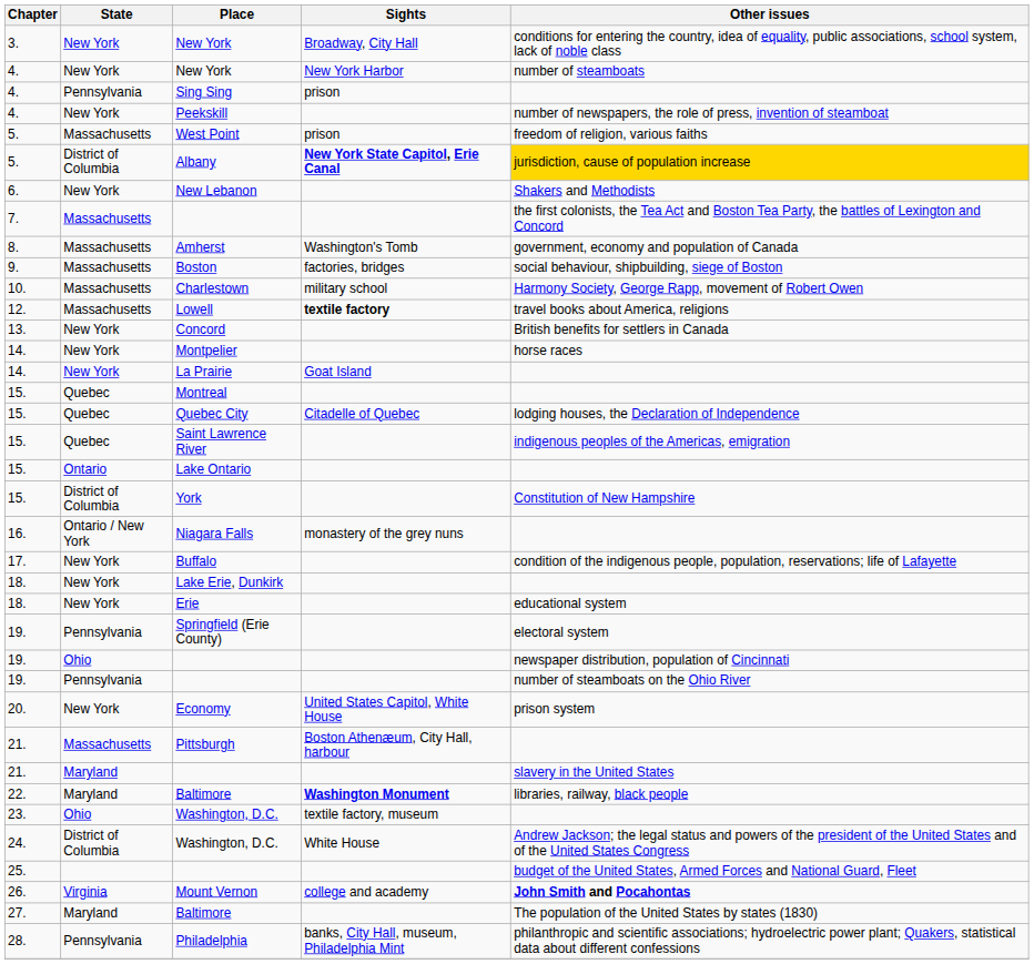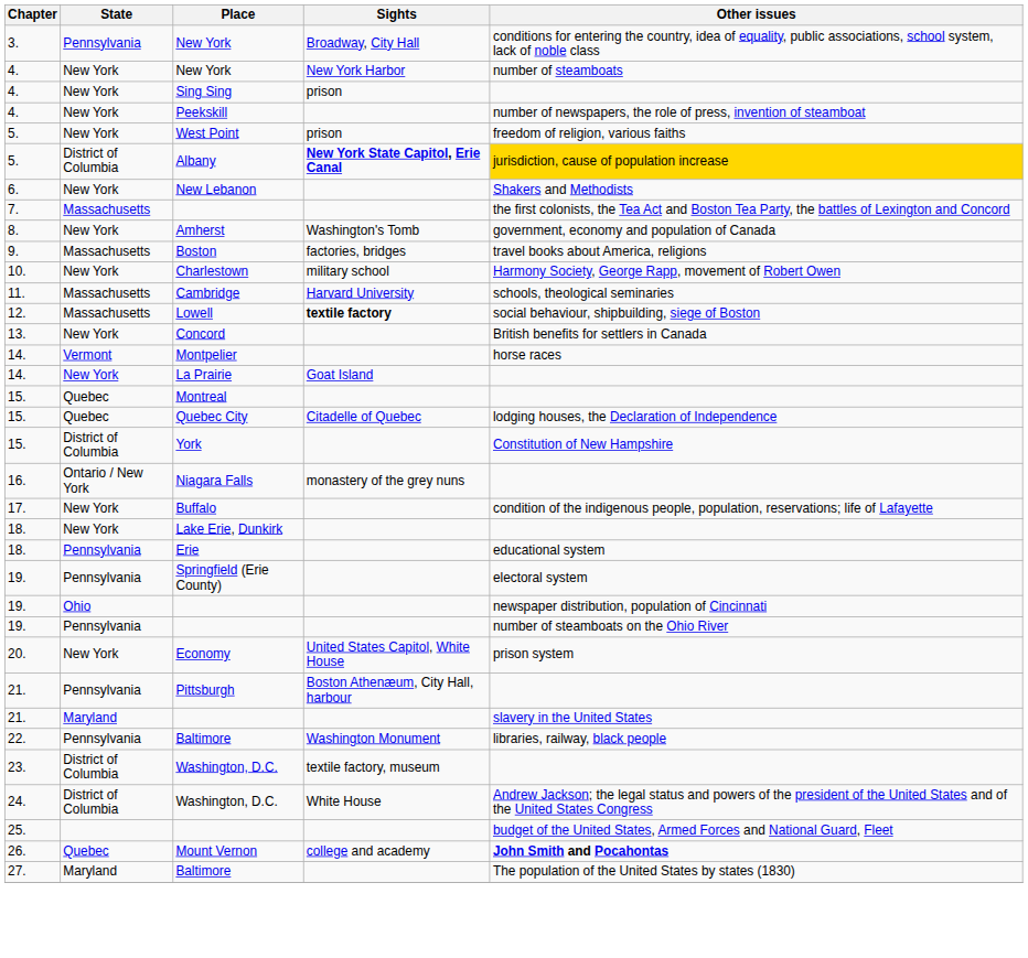 <table class="wikitable">
 <tr>
 <th>Chapter</th>
 <th>State</th>
 <th>Place</th>
 <th>Sights</th>
 <th>Other issues</th>
 </tr>
 <tr>
 <td>3.</td>
-<td><a href='#'>New York</a></td>
+<td><a href='#'>Pennsylvania</a></td>
 <td><a href='#'>New York</a></td>
 <td><a href='#'>Broadway</a>, <a href='#'>City Hall</a></td>
 <td>conditions for entering the country, idea of <a href='#'>equality</a>, public associations, <a href='#'>school</a> system, lack of <a href='#'>noble</a> class</td>
 </tr>
 <tr>
 <td>4.</td>
 <td>New York</td>
 <td>New York</td>
 <td><a href='#'>New York Harbor</a></td>
 <td>number of <a href='#'>steamboats</a></td>
 </tr>
 <tr>
 <td>4.</td>
-<td>Pennsylvania</td>
+<td>New York</td>
 <td><a href='#'>Sing Sing</a></td>
 <td>prison</td>
 <td></td>
 </tr>
 <tr>
 <td>4.</td>
 <td>New York</td>
 <td><a href='#'>Peekskill</a></td>
 <td></td>
 <td>number of newspapers, the role of press, <a href='#'>invention of steamboat</a></td>
 </tr>
 <tr>
 <td>5.</td>
-<td>Massachusetts</td>
+<td>New York</td>
 <td><a href='#'>West Point</a></td>
 <td>prison</td>
 <td>freedom of religion, various faiths</td>
 </tr>
 <tr>
 <td>5.</td>
 <td>District of Columbia</td>
 <td><a href='#'>Albany</a></td>
 <td><strong><a href='#'>New York State Capitol</a>, <a href='#'>Erie Canal</a></strong></td>
 <td style="background: gold;">jurisdiction, cause of population increase</td>
 </tr>
 <tr>
 <td>6.</td>
 <td>New York</td>
 <td><a href='#'>New Lebanon</a></td>
 <td></td>
 <td><a href='#'>Shakers</a> and <a href='#'>Methodists</a></td>
 </tr>
 <tr>
 <td>7.</td>
 <td><a href='#'>Massachusetts</a></td>
 <td></td>
 <td></td>
 <td>the first colonists, the <a href='#'>Tea Act</a> and <a href='#'>Boston Tea Party</a>, the <a href='#'>battles of Lexington and Concord</a></td>
 </tr>
 <tr>
 <td>8.</td>
-<td>Massachusetts</td>
+<td>New York</td>
 <td><a href='#'>Amherst</a></td>
 <td>Washington's Tomb</td>
 <td>government, economy and population of Canada</td>
 </tr>
 <tr>
 <td>9.</td>
 <td>Massachusetts</td>
 <td><a href='#'>Boston</a></td>
 <td>factories, bridges</td>
-<td>social behaviour, shipbuilding, <a href='#'>siege of Boston</a></td>
+<td>travel books about America, religions</td>
 </tr>
 <tr>
 <td>10.</td>
-<td>Massachusetts</td>
+<td>New York</td>
 <td><a href='#'>Charlestown</a></td>
 <td>military school</td>
 <td><a href='#'>Harmony Society</a>, <a href='#'>George Rapp</a>, movement of <a href='#'>Robert Owen</a></td>
+</tr>
+<tr>
+<td>11.</td>
+<td>Massachusetts</td>
+<td><a href='#'>Cambridge</a></td>
+<td><a href='#'>Harvard University</a></td>
+<td>schools, theological seminaries</td>
 </tr>
 <tr>
 <td>12.</td>
 <td>Massachusetts</td>
 <td><a href='#'>Lowell</a></td>
 <td><strong>textile factory</strong></td>
-<td>travel books about America, religions</td>
+<td>social behaviour, shipbuilding, <a href='#'>siege of Boston</a></td>
 </tr>
 <tr>
 <td>13.</td>
 <td>New York</td>
 <td><a href='#'>Concord</a></td>
 <td></td>
 <td>British benefits for settlers in Canada</td>
 </tr>
 <tr>
 <td>14.</td>
-<td>New York</td>
+<td><a href='#'>Vermont</a></td>
 <td><a href='#'>Montpelier</a></td>
 <td></td>
 <td>horse races</td>
 </tr>
 <tr>
 <td>14.</td>
 <td><a href='#'>New York</a></td>
 <td><a href='#'>La Prairie</a></td>
 <td><a href='#'>Goat Island</a></td>
 <td></td>
 </tr>
 <tr>
 <td>15.</td>
 <td>Quebec</td>
 <td><a href='#'>Montreal</a></td>
 <td></td>
 <td></td>
 </tr>
 <tr>
 <td>15.</td>
 <td>Quebec</td>
 <td><a href='#'>Quebec City</a></td>
 <td><a href='#'>Citadelle of Quebec</a></td>
 <td>lodging houses, the <a href='#'>Declaration of Independence</a></td>
-</tr>
-<tr>
-<td>15.</td>
-<td>Quebec</td>
-<td><a href='#'>Saint Lawrence River</a></td>
-<td></td>
-<td><a href='#'>indigenous peoples of the Americas</a>, <a href='#'>emigration</a></td>
-</tr>
-<tr>
-<td>15.</td>
-<td><a href='#'>Ontario</a></td>
-<td><a href='#'>Lake Ontario</a></td>
-<td></td>
-<td></td>
 </tr>
 <tr>
 <td>15.</td>
 <td>District of Columbia</td>
 <td><a href='#'>York</a></td>
 <td></td>
 <td><a href='#'>Constitution of New Hampshire</a></td>
 </tr>
 <tr>
 <td>16.</td>
 <td>Ontario / New York</td>
 <td><a href='#'>Niagara Falls</a></td>
 <td>monastery of the grey nuns</td>
 <td></td>
 </tr>
 <tr>
 <td>17.</td>
 <td>New York</td>
 <td><a href='#'>Buffalo</a></td>
 <td></td>
 <td>condition of the indigenous people, population, reservations; life of <a href='#'>Lafayette</a></td>
 </tr>
 <tr>
 <td>18.</td>
 <td>New York</td>
 <td><a href='#'>Lake Erie</a>, <a href='#'>Dunkirk</a></td>
 <td></td>
 <td></td>
 </tr>
 <tr>
 <td>18.</td>
-<td>New York</td>
+<td><a href='#'>Pennsylvania</a></td>
 <td><a href='#'>Erie</a></td>
 <td></td>
 <td>educational system</td>
 </tr>
 <tr>
 <td>19.</td>
 <td>Pennsylvania</td>
 <td><a href='#'>Springfield</a> (Erie County)</td>
 <td></td>
 <td>electoral system</td>
 </tr>
 <tr>
 <td>19.</td>
 <td><a href='#'>Ohio</a></td>
 <td></td>
 <td></td>
 <td>newspaper distribution, population of <a href='#'>Cincinnati</a></td>
 </tr>
 <tr>
 <td>19.</td>
 <td>Pennsylvania</td>
 <td></td>
 <td></td>
 <td>number of steamboats on the <a href='#'>Ohio River</a></td>
 </tr>
 <tr>
 <td>20.</td>
 <td>New York</td>
 <td><a href='#'>Economy</a></td>
 <td><a href='#'>United States Capitol</a>, <a href='#'>White House</a></td>
 <td>prison system</td>
 </tr>
 <tr>
 <td>21.</td>
-<td><a href='#'>Massachusetts</a></td>
+<td>Pennsylvania</td>
 <td><a href='#'>Pittsburgh</a></td>
 <td><a href='#'>Boston Athenæum</a>, City Hall, <a href='#'>harbour</a></td>
 <td></td>
 </tr>
 <tr>
 <td>21.</td>
 <td><a href='#'>Maryland</a></td>
 <td></td>
 <td></td>
 <td><a href='#'>slavery in the United States</a></td>
 </tr>
 <tr>
 <td>22.</td>
-<td>Maryland</td>
+<td>Pennsylvania</td>
 <td><a href='#'>Baltimore</a></td>
-<td><strong><a href='#'>Washington Monument</a></strong></td>
+<td><a href='#'>Washington Monument</a></td>
 <td>libraries, railway, <a href='#'>black people</a></td>
 </tr>
 <tr>
 <td>23.</td>
-<td><a href='#'>Ohio</a></td>
+<td>District of Columbia</td>
 <td><a href='#'>Washington, D.C.</a></td>
 <td>textile factory, museum</td>
 <td></td>
 </tr>
 <tr>
 <td>24.</td>
 <td>District of Columbia</td>
 <td>Washington, D.C.</td>
 <td>White House</td>
 <td><a href='#'>Andrew Jackson</a>; the legal status and powers of the <a href='#'>president of the United States</a> and of the <a href='#'>United States Congress</a></td>
 </tr>
 <tr>
 <td>25.</td>
 <td></td>
 <td></td>
 <td></td>
 <td><a href='#'>budget of the United States</a>, <a href='#'>Armed Forces</a> and <a href='#'>National Guard</a>, <a href='#'>Fleet</a></td>
 </tr>
 <tr>
 <td>26.</td>
-<td><a href='#'>Virginia</a></td>
+<td><a href='#'>Quebec</a></td>
 <td><a href='#'>Mount Vernon</a></td>
 <td><a href='#'>college</a> and academy</td>
 <td><strong><a href='#'>John Smith</a> and <a href='#'>Pocahontas</a></strong></td>
 </tr>
 <tr>
 <td>27.</td>
 <td>Maryland</td>
 <td><a href='#'>Baltimore</a></td>
 <td></td>
 <td>The population of the United States by states (1830)</td>
 </tr>
 <tr>
-<td>28.</td>
-<td>Pennsylvania</td>
-<td><a href='#'>Philadelphia</a></td>
-<td>banks, <a href='#'>City Hall</a>, museum, <a href='#'>Philadelphia Mint</a></td>
-<td>philanthropic and scientific associations; hydroelectric power plant; <a href='#'>Quakers</a>, statistical data about different confessions</td>
-</tr>
-<tr>
 </tr>
 </table>
